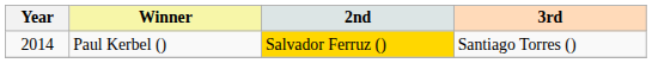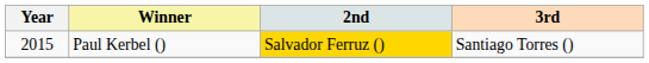 <table class="wikitable" width=100%>
 <tr>
 <th width=10%>Year</th>
 <th style="background-color: #F7F6A8;" width=30%>Winner</th>
 <th style="background-color: #DCE5E5;" width=30%>2nd</th>
 <th style="background-color: #FFDAB9;" width=30%>3rd</th>
 </tr>
 <tr>
-<td align=center>2014</td>
+<td align=center>2015</td>
 <td>Paul Kerbel ()</td>
 <td style="background: gold;">Salvador Ferruz ()</td>
 <td>Santiago Torres ()</td>
 </tr>
 <tr>
 </tr>
 </table>
